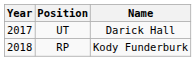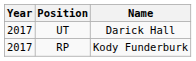 <table class="wikitable" style="text-align:center">
 <tr>
 <th>Year</th>
 <th>Position</th>
 <th>Name</th>
 </tr>
 <tr>
 <td>2017</td>
 <td>UT</td>
 <td>Darick Hall</td>
 </tr>
 <tr>
-<td>2018</td>
+<td>2017</td>
 <td>RP</td>
 <td>Kody Funderburk</td>
 </tr>
 </table>
